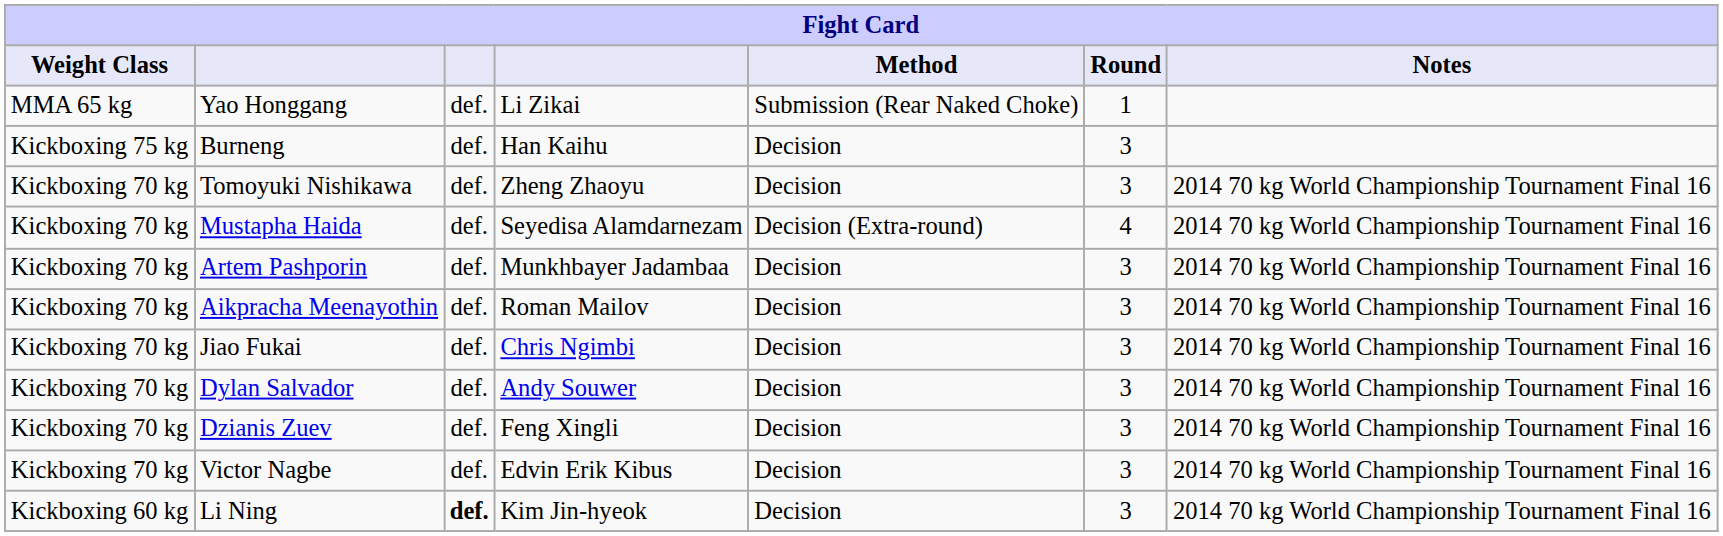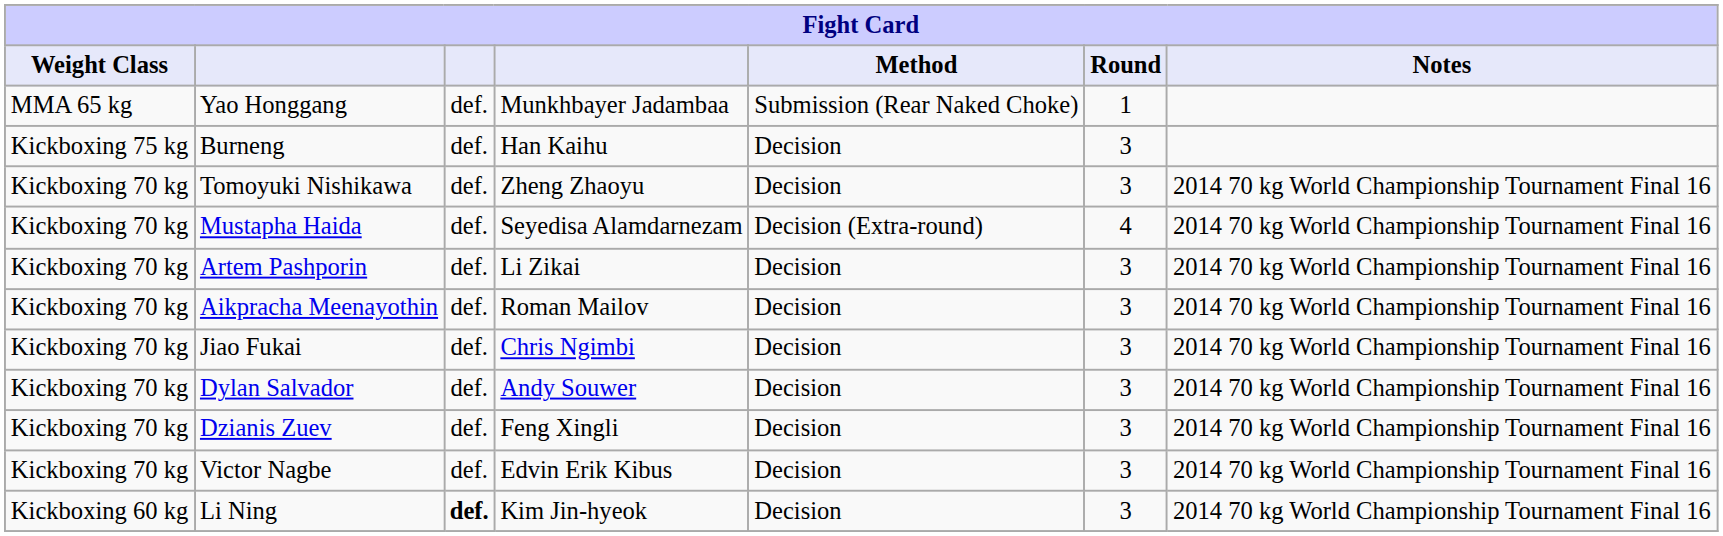 <table class="wikitable" style="font-size: 80%;">
 <tr>
 <th colspan="8" style="background-color: #ccf; color: #000080; text-align: center;"><strong>Fight Card</strong></th>
 </tr>
 <tr>
 <th colspan="1" style="background-color: #E6E8FA; color: #000000; text-align: center;">Weight Class</th>
 <th colspan="1" style="background-color: #E6E8FA; color: #000000; text-align: center;"></th>
 <th colspan="1" style="background-color: #E6E8FA; color: #000000; text-align: center;"></th>
 <th colspan="1" style="background-color: #E6E8FA; color: #000000; text-align: center;"></th>
 <th colspan="1" style="background-color: #E6E8FA; color: #000000; text-align: center;">Method</th>
 <th colspan="1" style="background-color: #E6E8FA; color: #000000; text-align: center;">Round</th>
 <th colspan="1" style="background-color: #E6E8FA; color: #000000; text-align: center;">Notes</th>
 </tr>
 <tr>
 <td>MMA 65 kg</td>
 <td> Yao Honggang</td>
 <td align=center>def.</td>
-<td> Li Zikai</td>
+<td> Munkhbayer Jadambaa</td>
 <td>Submission (Rear Naked Choke)</td>
 <td align=center>1</td>
 <td></td>
 </tr>
 <tr>
 <td>Kickboxing 75 kg</td>
 <td> Burneng</td>
 <td align=center>def.</td>
 <td> Han Kaihu</td>
 <td>Decision</td>
 <td align=center>3</td>
 <td></td>
 </tr>
 <tr>
 <td>Kickboxing 70 kg</td>
 <td> Tomoyuki Nishikawa</td>
 <td align=center>def.</td>
 <td> Zheng Zhaoyu</td>
 <td>Decision</td>
 <td align=center>3</td>
 <td>2014 70 kg World Championship Tournament Final 16</td>
 </tr>
 <tr>
 <td>Kickboxing 70 kg</td>
 <td> <a href='#'>Mustapha Haida</a></td>
 <td align=center>def.</td>
 <td> Seyedisa Alamdarnezam</td>
 <td>Decision (Extra-round)</td>
 <td align=center>4</td>
 <td>2014 70 kg World Championship Tournament Final 16</td>
 </tr>
 <tr>
 <td>Kickboxing 70 kg</td>
 <td> <a href='#'>Artem Pashporin</a></td>
 <td align=center>def.</td>
-<td> Munkhbayer Jadambaa</td>
+<td> Li Zikai</td>
 <td>Decision</td>
 <td align=center>3</td>
 <td>2014 70 kg World Championship Tournament Final 16</td>
 </tr>
 <tr>
 <td>Kickboxing 70 kg</td>
 <td> <a href='#'>Aikpracha Meenayothin</a></td>
 <td align=center>def.</td>
 <td> Roman Mailov</td>
 <td>Decision</td>
 <td align=center>3</td>
 <td>2014 70 kg World Championship Tournament Final 16</td>
 </tr>
 <tr>
 <td>Kickboxing 70 kg</td>
 <td> Jiao Fukai</td>
 <td align=center>def.</td>
 <td> <a href='#'>Chris Ngimbi</a></td>
 <td>Decision</td>
 <td align=center>3</td>
 <td>2014 70 kg World Championship Tournament Final 16</td>
 </tr>
 <tr>
 <td>Kickboxing 70 kg</td>
 <td> <a href='#'>Dylan Salvador</a></td>
 <td align=center>def.</td>
 <td> <a href='#'>Andy Souwer</a></td>
 <td>Decision</td>
 <td align=center>3</td>
 <td>2014 70 kg World Championship Tournament Final 16</td>
 </tr>
 <tr>
 <td>Kickboxing 70 kg</td>
 <td> <a href='#'>Dzianis Zuev</a></td>
 <td align=center>def.</td>
 <td> Feng Xingli</td>
 <td>Decision</td>
 <td align=center>3</td>
 <td>2014 70 kg World Championship Tournament Final 16</td>
 </tr>
 <tr>
 <td>Kickboxing 70 kg</td>
 <td> Victor Nagbe</td>
 <td align=center>def.</td>
 <td> Edvin Erik Kibus</td>
 <td>Decision</td>
 <td align=center>3</td>
 <td>2014 70 kg World Championship Tournament Final 16</td>
 </tr>
 <tr>
 <td>Kickboxing 60 kg</td>
 <td> Li Ning</td>
 <td align=center><strong>def.</strong></td>
 <td> Kim Jin-hyeok</td>
 <td>Decision</td>
 <td align=center>3</td>
 <td>2014 70 kg World Championship Tournament Final 16</td>
 </tr>
 </table>
